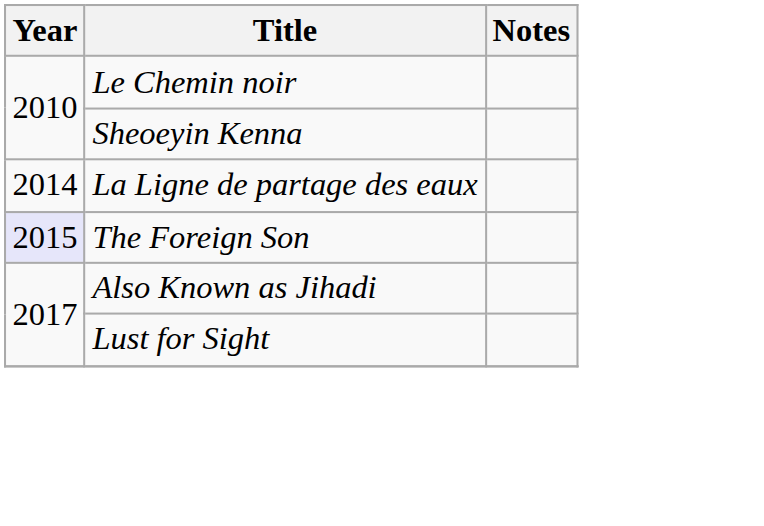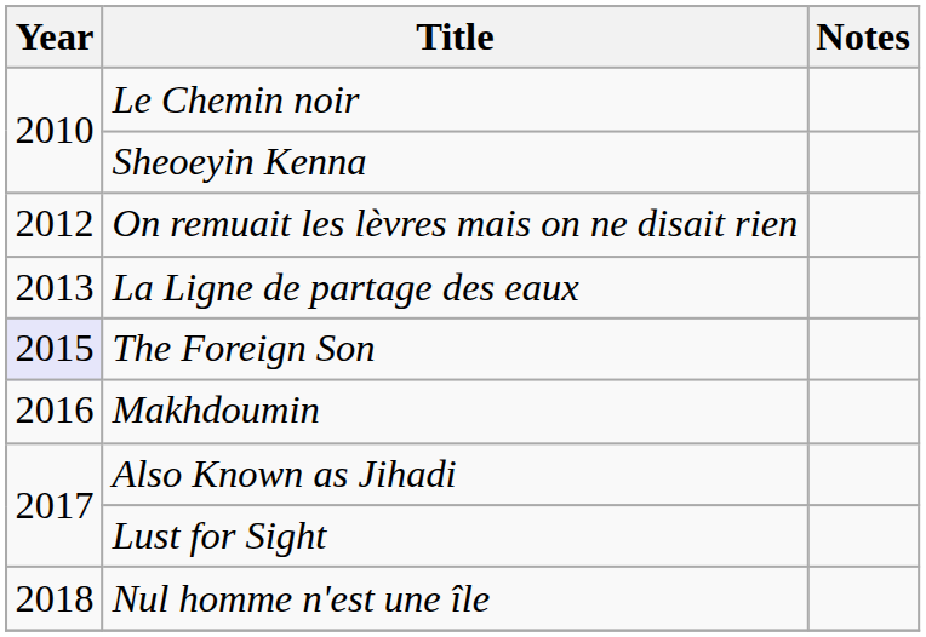 <table class="wikitable">
 <tr>
 <th>Year</th>
 <th>Title</th>
 <th>Notes</th>
 </tr>
 <tr>
 <td rowspan=2>2010</td>
 <td><em>Le Chemin noir</em></td>
 <td></td>
 </tr>
 <tr>
 <td><em>Sheoeyin Kenna</em></td>
 <td></td>
 </tr>
 <tr>
-<td>2014</td>
+<td>2012</td>
+<td><em>On remuait les lèvres mais on ne disait rien</em></td>
+<td></td>
+</tr>
+<tr>
+<td>2013</td>
 <td><em>La Ligne de partage des eaux</em></td>
 <td></td>
 </tr>
 <tr>
 <td style="background: lavender;">2015</td>
 <td><em>The Foreign Son</em></td>
+<td></td>
+</tr>
+<tr>
+<td>2016</td>
+<td><em>Makhdoumin</em></td>
 <td></td>
 </tr>
 <tr>
 <td rowspan=2>2017</td>
 <td><em>Also Known as Jihadi</em></td>
 <td></td>
 </tr>
 <tr>
 <td><em>Lust for Sight</em></td>
 <td></td>
 </tr>
 <tr>
+<td>2018</td>
+<td><em>Nul homme n'est une île</em></td>
+<td></td>
+</tr>
+<tr>
 </tr>
 </table>
